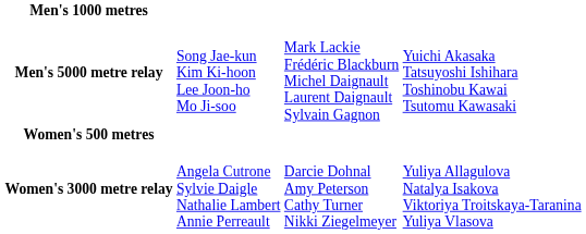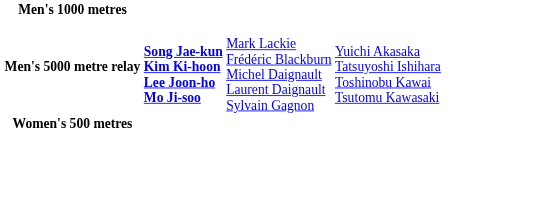 <table>
 <tr>
 <th scope=row>Men's 1000 metres<br> </th>
 <td></td>
 <td></td>
 <td></td>
 </tr>
 <tr>
 <th scope=row>Men's 5000 metre relay <br> </th>
-<td><br> <a href='#'>Song Jae-kun</a> <br> <a href='#'>Kim Ki-hoon</a> <br> <a href='#'>Lee Joon-ho</a> <br> <a href='#'>Mo Ji-soo</a></td>
+<td><strong><br> <a href='#'>Song Jae-kun</a> <br> <a href='#'>Kim Ki-hoon</a> <br> <a href='#'>Lee Joon-ho</a> <br> <a href='#'>Mo Ji-soo</a></strong></td>
 <td> <br> <a href='#'>Mark Lackie</a> <br> <a href='#'>Frédéric Blackburn</a> <br> <a href='#'>Michel Daignault</a> <br> <a href='#'>Laurent Daignault</a> <br> <a href='#'>Sylvain Gagnon</a></td>
 <td><br> <a href='#'>Yuichi Akasaka</a> <br> <a href='#'>Tatsuyoshi Ishihara</a> <br> <a href='#'>Toshinobu Kawai</a> <br> <a href='#'>Tsutomu Kawasaki</a></td>
 </tr>
 <tr>
 <th scope=row>Women's 500 metres<br> </th>
 <td></td>
 <td></td>
 <td></td>
 </tr>
-<tr>
-<th scope=row>Women's 3000 metre relay <br> </th>
-<td> <br> <a href='#'>Angela Cutrone</a> <br> <a href='#'>Sylvie Daigle</a> <br> <a href='#'>Nathalie Lambert</a> <br> <a href='#'>Annie Perreault</a></td>
-<td><br> <a href='#'>Darcie Dohnal</a> <br> <a href='#'>Amy Peterson</a> <br> <a href='#'>Cathy Turner</a> <br> <a href='#'>Nikki Ziegelmeyer</a></td>
-<td><br> <a href='#'>Yuliya Allagulova</a> <br> <a href='#'>Natalya Isakova</a> <br> <a href='#'>Viktoriya Troitskaya-Taranina</a> <br> <a href='#'>Yuliya Vlasova</a></td>
-</tr>
 </table>
